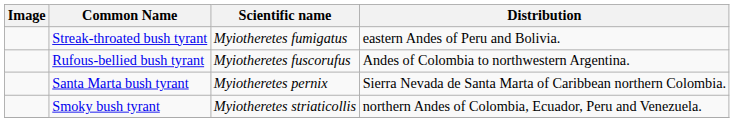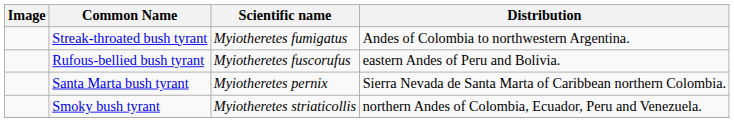 <table class="wikitable">
 <tr>
 <th>Image</th>
 <th>Common Name</th>
 <th>Scientific name</th>
 <th>Distribution</th>
 </tr>
 <tr>
 <td></td>
 <td><a href='#'>Streak-throated bush tyrant</a></td>
 <td><em>Myiotheretes fumigatus</em></td>
-<td>eastern Andes of Peru and Bolivia.</td>
+<td>Andes of Colombia to northwestern Argentina.</td>
 </tr>
 <tr>
 <td></td>
 <td><a href='#'>Rufous-bellied bush tyrant</a></td>
 <td><em>Myiotheretes fuscorufus</em></td>
-<td>Andes of Colombia to northwestern Argentina.</td>
+<td>eastern Andes of Peru and Bolivia.</td>
 </tr>
 <tr>
 <td></td>
 <td><a href='#'>Santa Marta bush tyrant</a></td>
 <td><em>Myiotheretes pernix</em></td>
 <td>Sierra Nevada de Santa Marta of Caribbean northern Colombia.</td>
 </tr>
 <tr>
 <td></td>
 <td><a href='#'>Smoky bush tyrant</a></td>
 <td><em>Myiotheretes striaticollis</em></td>
 <td>northern Andes of Colombia, Ecuador, Peru and Venezuela.</td>
 </tr>
 <tr>
 </tr>
 </table>
